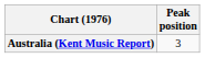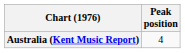 <table class="wikitable sortable plainrowheaders" style="text-align:center">
 <tr>
 <th>Chart (1976)</th>
 <th>Peak<br>position</th>
 </tr>
 <tr>
 <th scope="row">Australia (<a href='#'>Kent Music Report</a>)</th>
-<td>3</td>
+<td>4</td>
 </tr>
 </table>
